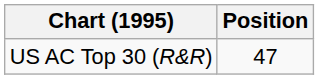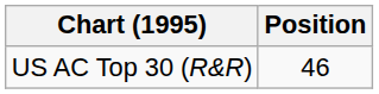 <table class="wikitable">
 <tr>
 <th align="left">Chart (1995)</th>
 <th style="text-align:center;">Position</th>
 </tr>
 <tr>
 <td>US AC Top 30 (<em>R&R</em>)</td>
-<td style="text-align:center;">47</td>
+<td style="text-align:center;">46</td>
 </tr>
 </table>
